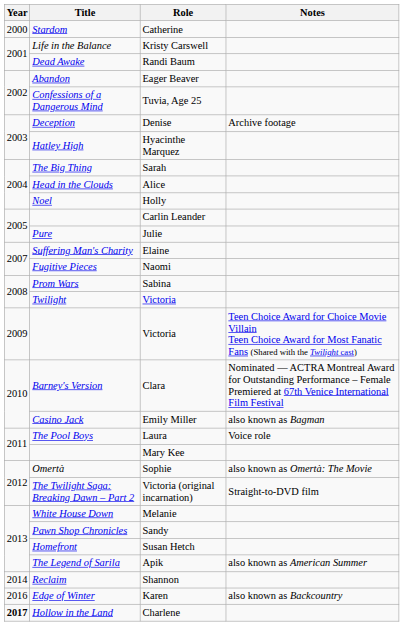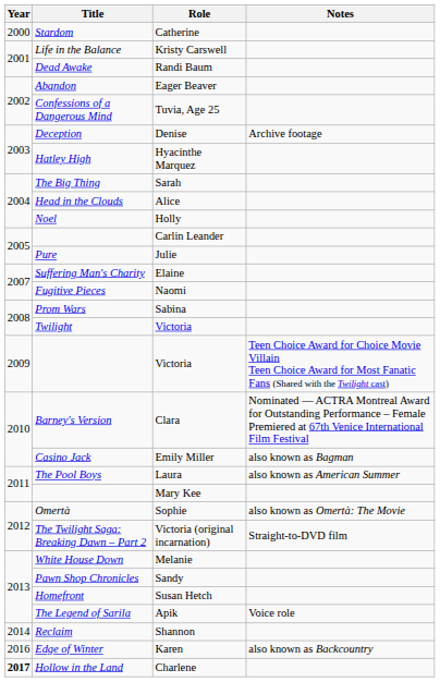 <table class="wikitable sortable">
 <tr>
 <th>Year</th>
 <th>Title</th>
 <th>Role</th>
 <th class="unsortable">Notes</th>
 </tr>
 <tr>
 <td>2000</td>
 <td><em><a href='#'>Stardom</a></em></td>
 <td>Catherine</td>
 <td></td>
 </tr>
 <tr>
 <td rowspan="2">2001</td>
 <td><em>Life in the Balance</em></td>
 <td>Kristy Carswell</td>
 <td></td>
 </tr>
 <tr>
 <td><em><a href='#'>Dead Awake</a></em></td>
 <td>Randi Baum</td>
 <td></td>
 </tr>
 <tr>
 <td rowspan="2">2002</td>
 <td><em><a href='#'>Abandon</a></em></td>
 <td>Eager Beaver</td>
 <td></td>
 </tr>
 <tr>
 <td><em><a href='#'>Confessions of a Dangerous Mind</a></em></td>
 <td>Tuvia, Age 25</td>
 <td></td>
 </tr>
 <tr>
 <td rowspan="2">2003</td>
 <td><em><a href='#'>Deception</a></em></td>
 <td>Denise</td>
 <td>Archive footage</td>
 </tr>
 <tr>
 <td><em><a href='#'>Hatley High</a></em></td>
 <td>Hyacinthe Marquez</td>
 <td></td>
 </tr>
 <tr>
 <td rowspan="3">2004</td>
 <td data-sort-value="Big Thing, The"><em><a href='#'>The Big Thing</a></em></td>
 <td>Sarah</td>
 <td></td>
 </tr>
 <tr>
 <td><em><a href='#'>Head in the Clouds</a></em></td>
 <td>Alice</td>
 <td></td>
 </tr>
 <tr>
 <td><em><a href='#'>Noel</a></em></td>
 <td>Holly</td>
 <td></td>
 </tr>
 <tr>
 <td rowspan="2">2005</td>
 <td><em></em></td>
 <td>Carlin Leander</td>
 <td></td>
 </tr>
 <tr>
 <td><em><a href='#'>Pure</a></em></td>
 <td>Julie</td>
 <td></td>
 </tr>
 <tr>
 <td rowspan="2">2007</td>
 <td><em><a href='#'>Suffering Man's Charity</a></em></td>
 <td>Elaine</td>
 <td></td>
 </tr>
 <tr>
 <td><em><a href='#'>Fugitive Pieces</a></em></td>
 <td>Naomi</td>
 <td></td>
 </tr>
 <tr>
 <td rowspan="2">2008</td>
 <td><em><a href='#'>Prom Wars</a></em></td>
 <td>Sabina</td>
 <td></td>
 </tr>
 <tr>
 <td><em><a href='#'>Twilight</a></em></td>
 <td><a href='#'>Victoria</a></td>
 <td></td>
 </tr>
 <tr>
 <td>2009</td>
 <td><em></em></td>
 <td>Victoria</td>
 <td><a href='#'>Teen Choice Award for Choice Movie Villain</a><br><a href='#'>Teen Choice Award for Most Fanatic Fans</a> <small>(Shared with the <a href='#'><em>Twilight</em> cast</a>)</small></td>
 </tr>
 <tr>
 <td rowspan="2">2010</td>
 <td><em><a href='#'>Barney's Version</a></em></td>
 <td>Clara</td>
 <td>Nominated — ACTRA Montreal Award for Outstanding Performance – Female<br>Premiered at <a href='#'>67th Venice International Film Festival</a></td>
 </tr>
 <tr>
 <td><em><a href='#'>Casino Jack</a></em></td>
 <td>Emily Miller</td>
 <td>also known as <em>Bagman</em></td>
 </tr>
 <tr>
 <td rowspan="2">2011</td>
 <td data-sort-value="Pool Boys, The"><em><a href='#'>The Pool Boys</a></em></td>
 <td>Laura</td>
-<td>Voice role</td>
+<td>also known as <em>American Summer</em></td>
 </tr>
 <tr>
 <td><em></em></td>
 <td>Mary Kee</td>
 <td></td>
 </tr>
 <tr>
 <td rowspan="2">2012</td>
 <td><em>Omertà</em></td>
 <td>Sophie</td>
 <td>also known as <em>Omertà: The Movie</em></td>
 </tr>
 <tr>
 <td data-sort-value="Twilight Saga: Breaking Dawn – Part 2, The"><em><a href='#'>The Twilight Saga: Breaking Dawn – Part 2</a></em></td>
 <td>Victoria (original incarnation)</td>
 <td>Straight-to-DVD film</td>
 </tr>
 <tr>
 <td rowspan="4">2013</td>
 <td><em><a href='#'>White House Down</a></em></td>
 <td>Melanie</td>
 <td></td>
 </tr>
 <tr>
 <td><em><a href='#'>Pawn Shop Chronicles</a></em></td>
 <td>Sandy</td>
 <td></td>
 </tr>
 <tr>
 <td><em><a href='#'>Homefront</a></em></td>
 <td>Susan Hetch</td>
 <td></td>
 </tr>
 <tr>
 <td data-sort-value="Legend of Sarila, The"><em><a href='#'>The Legend of Sarila</a></em></td>
 <td>Apik</td>
-<td>also known as <em>American Summer</em></td>
+<td>Voice role</td>
 </tr>
 <tr>
 <td>2014</td>
 <td><em><a href='#'>Reclaim</a></em></td>
 <td>Shannon</td>
 <td></td>
 </tr>
 <tr>
 <td>2016</td>
 <td><em><a href='#'>Edge of Winter</a></em></td>
 <td>Karen</td>
 <td>also known as <em>Backcountry</em></td>
 </tr>
 <tr>
 <td><strong>2017</strong></td>
 <td><em><a href='#'>Hollow in the Land</a></em></td>
 <td>Charlene</td>
 <td></td>
 </tr>
 </table>
